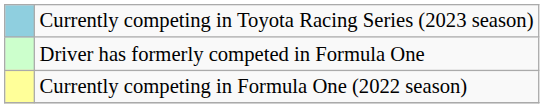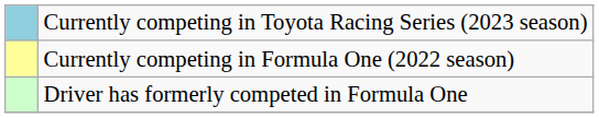 <table class="wikitable">
 <tr>
 <td style="background:#8fcfdf;">    </td>
 <td>Currently competing in Toyota Racing Series (2023 season)</td>
 </tr>
 <tr>
+<td style="background:#ffff99;">    </td>
+<td>Currently competing in Formula One (2022 season)</td>
+</tr>
+<tr>
 <td style="background:#ccffcc;">    </td>
 <td>Driver has formerly competed in Formula One</td>
 </tr>
 <tr>
-<td style="background:#ffff99;">    </td>
-<td>Currently competing in Formula One (2022 season)</td>
-</tr>
-<tr>
 </tr>
 </table>
